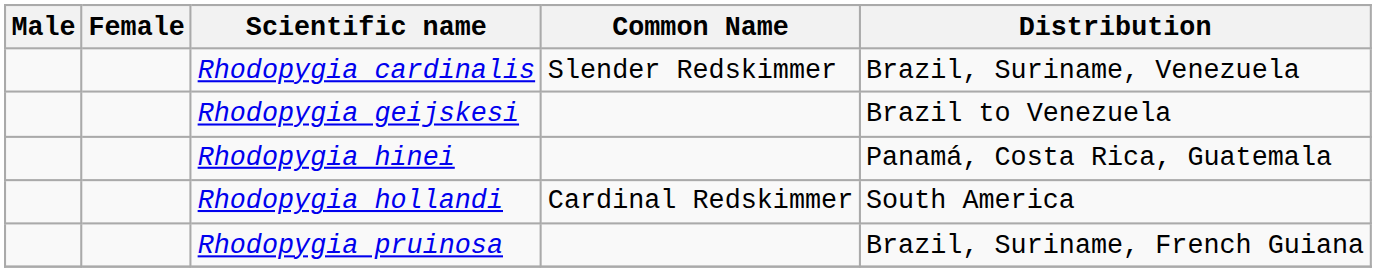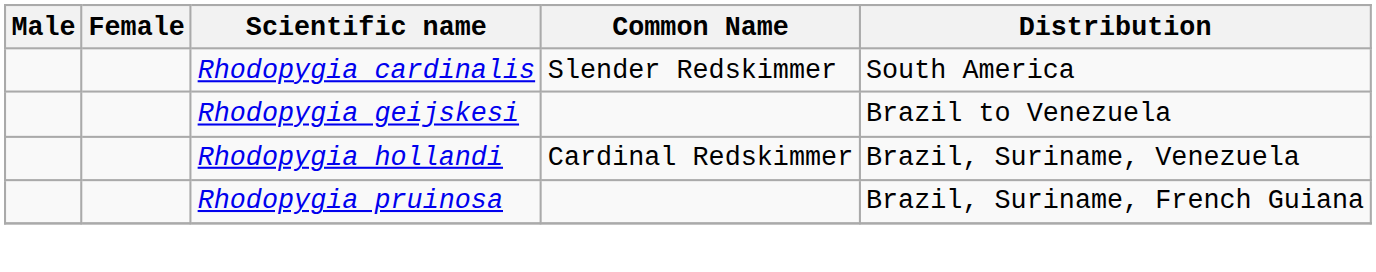 <table class="wikitable">
 <tr>
 <th>Male</th>
 <th>Female</th>
 <th>Scientific name</th>
 <th>Common Name</th>
 <th>Distribution</th>
 </tr>
 <tr>
 <td></td>
 <td></td>
 <td><em><a href='#'>Rhodopygia cardinalis</a></em> </td>
 <td>Slender Redskimmer</td>
-<td>Brazil, Suriname, Venezuela</td>
+<td>South America</td>
 </tr>
 <tr>
 <td></td>
 <td></td>
 <td><em><a href='#'>Rhodopygia geijskesi</a></em> </td>
 <td></td>
 <td>Brazil to Venezuela</td>
 </tr>
 <tr>
 <td></td>
 <td></td>
-<td><em><a href='#'>Rhodopygia hinei</a></em> </td>
-<td></td>
-<td>Panamá, Costa Rica,  Guatemala</td>
-</tr>
-<tr>
-<td></td>
-<td></td>
 <td><em><a href='#'>Rhodopygia hollandi</a></em> </td>
 <td>Cardinal Redskimmer</td>
-<td>South America</td>
+<td>Brazil, Suriname, Venezuela</td>
 </tr>
 <tr>
 <td></td>
 <td></td>
 <td><em><a href='#'>Rhodopygia pruinosa</a></em> </td>
 <td></td>
 <td>Brazil, Suriname, French Guiana</td>
 </tr>
 <tr>
 </tr>
 </table>
